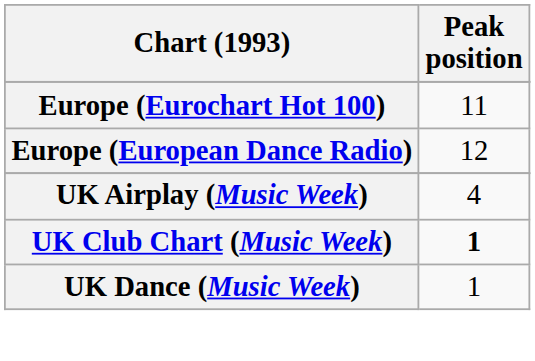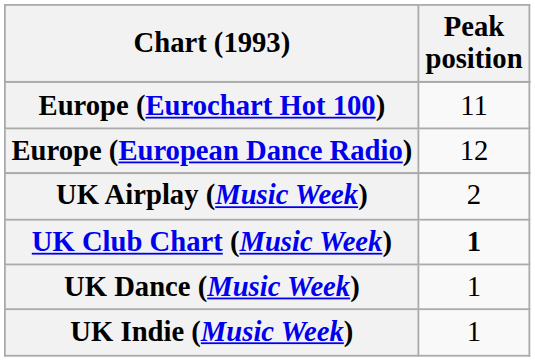 <table class="wikitable sortable plainrowheaders" style="text-align:center">
 <tr>
 <th>Chart (1993)</th>
 <th>Peak<br>position</th>
 </tr>
 <tr>
 </tr>
 <tr>
 </tr>
 <tr>
 <th scope="row">Europe (<a href='#'>Eurochart Hot 100</a>)</th>
 <td>11</td>
 </tr>
 <tr>
 <th scope="row">Europe (<a href='#'>European Dance Radio</a>)</th>
 <td>12</td>
 </tr>
 <tr>
 </tr>
 <tr>
 </tr>
 <tr>
 </tr>
 <tr>
 </tr>
 <tr>
 <th scope="row">UK Airplay (<em><a href='#'>Music Week</a></em>)</th>
-<td>4</td>
+<td>2</td>
 </tr>
 <tr>
 <th scope="row"><a href='#'>UK Club Chart</a> (<em><a href='#'>Music Week</a></em>)</th>
 <td><strong>1</strong></td>
 </tr>
 <tr>
 <th scope="row">UK Dance (<em><a href='#'>Music Week</a></em>)</th>
 <td>1</td>
 </tr>
+<tr>
+<th scope="row">UK Indie (<em><a href='#'>Music Week</a></em>)</th>
+<td>1</td>
+</tr>
 </table>
